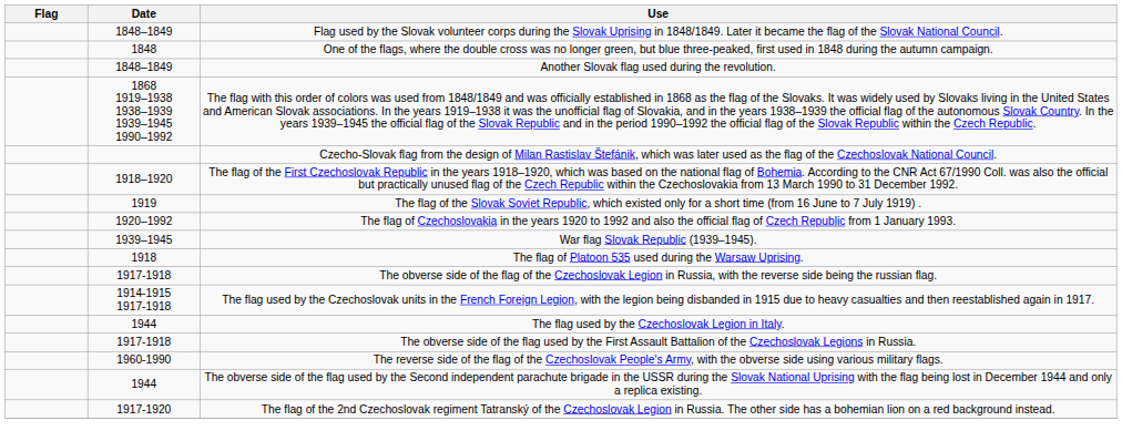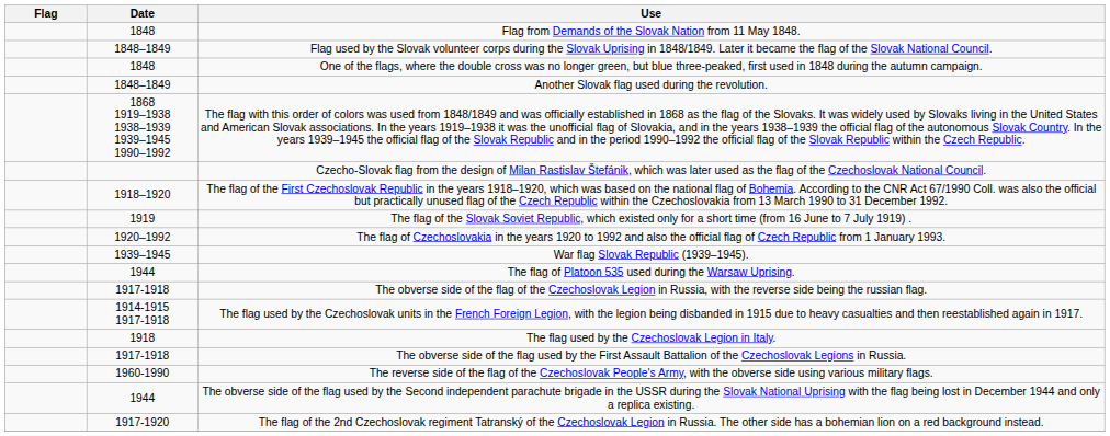 <table class="wikitable" style="text-align:center;">
 <tr>
 <th width="110">Flag</th>
 <th width="150">Date</th>
 <th>Use</th>
+</tr>
+<tr>
+<td></td>
+<td>1848</td>
+<td rowspan="1">Flag from <a href='#'>Demands of the Slovak Nation</a> from 11 May 1848.</td>
 </tr>
 <tr>
 <td></td>
 <td>1848–1849</td>
 <td rowspan="1">Flag used by the Slovak volunteer corps during the <a href='#'>Slovak Uprising</a> in 1848/1849. Later it became the flag of the <a href='#'>Slovak National Council</a>.</td>
 </tr>
 <tr>
 <td></td>
 <td>1848</td>
 <td rowspan="1">One of the flags, where the double cross was no longer green, but blue three-peaked, first used in 1848 during the autumn campaign.</td>
 </tr>
 <tr>
 <td></td>
 <td>1848–1849</td>
 <td rowspan="1">Another Slovak flag used during the revolution.</td>
 </tr>
 <tr>
 <td></td>
 <td>1868<br>1919–1938<br>1938–1939<br>1939–1945<br>1990–1992</td>
 <td rowspan="1">The flag with this order of colors was used from 1848/1849 and was officially established in 1868 as the flag of the Slovaks. It was widely used by Slovaks living in the United States and American Slovak associations. In the years 1919–1938 it was the unofficial flag of Slovakia, and in the years 1938–1939 the official flag of the autonomous <a href='#'>Slovak Country</a>. In the years 1939–1945 the official flag of the <a href='#'>Slovak Republic</a> and in the period 1990–1992 the official flag of the <a href='#'>Slovak Republic</a> within the <a href='#'>Czech Republic</a>.</td>
 </tr>
 <tr>
 <td></td>
 <td></td>
 <td rowspan="1">Czecho-Slovak flag from the design of <a href='#'>Milan Rastislav Štefánik</a>, which was later used as the flag of the <a href='#'>Czechoslovak National Council</a>.</td>
 </tr>
 <tr>
 <td></td>
 <td>1918–1920</td>
 <td rowspan="1">The flag of the <a href='#'>First Czechoslovak Republic</a> in the years 1918–1920, which was based on the national flag of <a href='#'>Bohemia</a>. According to the CNR Act 67/1990 Coll. was also the official but practically unused flag of the <a href='#'>Czech Republic</a> within the Czechoslovakia from 13 March 1990 to 31 December 1992.</td>
 </tr>
 <tr>
 <td></td>
 <td>1919</td>
 <td rowspan="1">The flag of the <a href='#'>Slovak Soviet Republic</a>, which existed only for a short time (from 16 June to 7 July 1919) .</td>
 </tr>
 <tr>
 <td></td>
 <td>1920–1992</td>
 <td rowspan="1">The flag of <a href='#'>Czechoslovakia</a> in the years 1920 to 1992 and also the official flag of <a href='#'>Czech Republic</a> from 1 January 1993.</td>
 </tr>
 <tr>
 <td></td>
 <td>1939–1945</td>
 <td rowspan="1">War flag <a href='#'>Slovak Republic</a> (1939–1945).</td>
 </tr>
 <tr>
 <td></td>
-<td>1918</td>
+<td>1944</td>
 <td rowspan="1">The flag of <a href='#'>Platoon 535</a> used during the <a href='#'>Warsaw Uprising</a>.</td>
 </tr>
 <tr>
 <td></td>
 <td>1917-1918</td>
 <td rowspan="1">The obverse side of the flag of the <a href='#'>Czechoslovak Legion</a> in Russia, with the reverse side being the russian flag.</td>
 </tr>
 <tr>
 <td></td>
 <td>1914-1915<br>1917-1918</td>
 <td rowspan="1">The flag used by the Czechoslovak units in the <a href='#'>French Foreign Legion</a>, with the legion being disbanded in 1915 due to heavy casualties and then reestablished again in 1917.</td>
 </tr>
 <tr>
 <td></td>
-<td>1944</td>
+<td>1918</td>
 <td rowspan="1">The flag used by the <a href='#'>Czechoslovak Legion in Italy</a>.</td>
 </tr>
 <tr>
 <td></td>
 <td>1917-1918</td>
 <td rowspan="1">The obverse side of the flag used by the First Assault Battalion of the <a href='#'>Czechoslovak Legions</a> in Russia.</td>
 </tr>
 <tr>
 <td></td>
 <td>1960-1990</td>
 <td rowspan="1">The reverse side of the flag of the <a href='#'>Czechoslovak People's Army</a>, with the obverse side using various military flags.</td>
 </tr>
 <tr>
 <td></td>
 <td>1944</td>
 <td rowspan="1">The obverse side of the flag used by the Second independent parachute brigade in the USSR during the <a href='#'>Slovak National Uprising</a> with the flag being lost in December 1944 and only a replica existing.</td>
 </tr>
 <tr>
 <td></td>
 <td>1917-1920</td>
 <td rowspan="1">The flag of the 2nd Czechoslovak regiment Tatranský of the <a href='#'>Czechoslovak Legion</a> in Russia. The other side has a bohemian lion on a red background instead.</td>
 </tr>
 <tr>
 </tr>
 </table>
